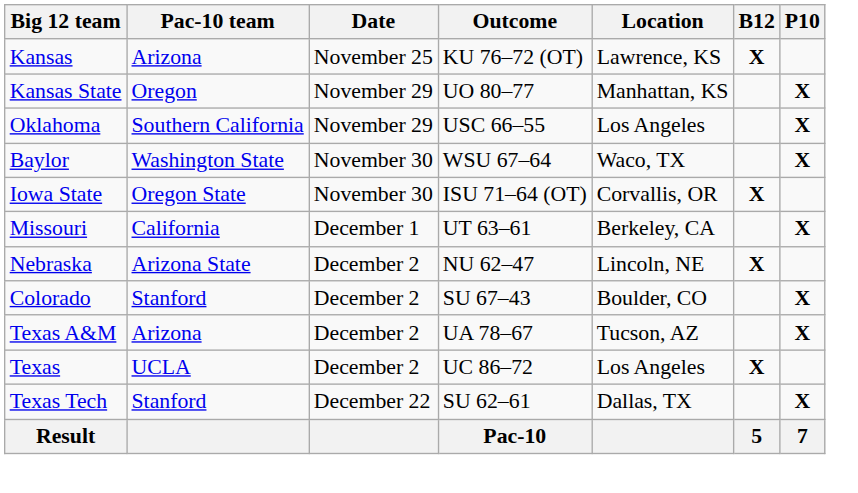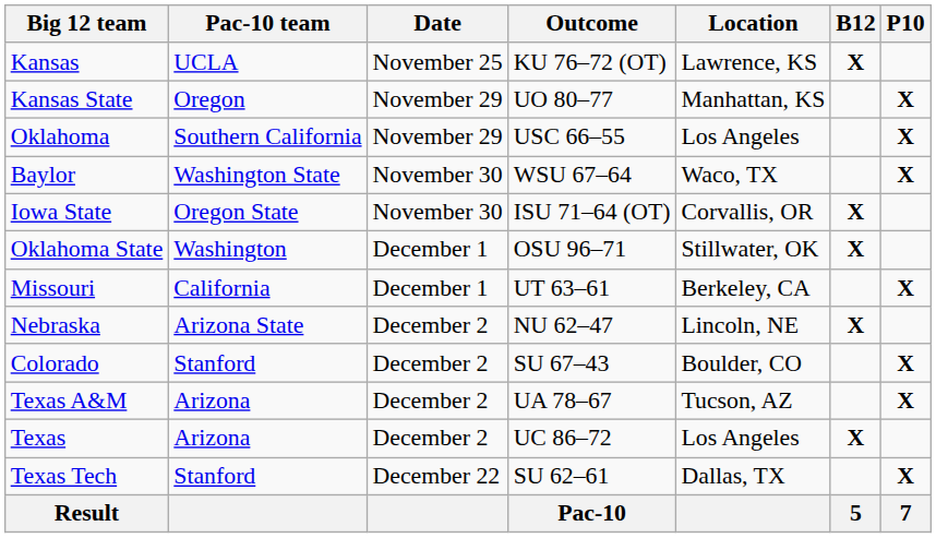 <table class="wikitable sortable">
 <tr>
 <th>Big 12 team</th>
 <th>Pac-10 team</th>
 <th>Date</th>
 <th>Outcome</th>
 <th>Location</th>
 <th>B12</th>
 <th>P10</th>
 </tr>
 <tr>
 <td><a href='#'>Kansas</a></td>
-<td><a href='#'>Arizona</a></td>
+<td><a href='#'>UCLA</a></td>
 <td>November 25</td>
 <td>KU 76–72 (OT)</td>
 <td>Lawrence, KS</td>
 <td align=center><strong>X</strong></td>
 <td></td>
 </tr>
 <tr>
 <td><a href='#'>Kansas State</a></td>
 <td><a href='#'>Oregon</a></td>
 <td>November 29</td>
 <td>UO 80–77</td>
 <td>Manhattan, KS</td>
 <td></td>
 <td align=center><strong>X</strong></td>
 </tr>
 <tr>
 <td><a href='#'>Oklahoma</a></td>
 <td><a href='#'>Southern California</a></td>
 <td>November 29</td>
 <td>USC 66–55</td>
 <td>Los Angeles</td>
 <td></td>
 <td align=center><strong>X</strong></td>
 </tr>
 <tr>
 <td><a href='#'>Baylor</a></td>
 <td><a href='#'>Washington State</a></td>
 <td>November 30</td>
 <td>WSU 67–64</td>
 <td>Waco, TX</td>
 <td></td>
 <td align=center><strong>X</strong></td>
 </tr>
 <tr>
 <td><a href='#'>Iowa State</a></td>
 <td><a href='#'>Oregon State</a></td>
 <td>November 30</td>
 <td>ISU 71–64 (OT)</td>
 <td>Corvallis, OR</td>
 <td align=center><strong>X</strong></td>
 <td></td>
 </tr>
 <tr>
+<td><a href='#'>Oklahoma State</a></td>
+<td><a href='#'>Washington</a></td>
+<td>December 1</td>
+<td>OSU 96–71</td>
+<td>Stillwater, OK</td>
+<td align=center><strong>X</strong></td>
+<td></td>
+</tr>
+<tr>
 <td><a href='#'>Missouri</a></td>
 <td><a href='#'>California</a></td>
 <td>December 1</td>
 <td>UT 63–61</td>
 <td>Berkeley, CA</td>
 <td></td>
 <td align=center><strong>X</strong></td>
 </tr>
 <tr>
 <td><a href='#'>Nebraska</a></td>
 <td><a href='#'>Arizona State</a></td>
 <td>December 2</td>
 <td>NU 62–47</td>
 <td>Lincoln, NE</td>
 <td align=center><strong>X</strong></td>
 <td></td>
 </tr>
 <tr>
 <td><a href='#'>Colorado</a></td>
 <td><a href='#'>Stanford</a></td>
 <td>December 2</td>
 <td>SU 67–43</td>
 <td>Boulder, CO</td>
 <td></td>
 <td align=center><strong>X</strong></td>
 </tr>
 <tr>
 <td><a href='#'>Texas A&M</a></td>
 <td><a href='#'>Arizona</a></td>
 <td>December 2</td>
 <td>UA 78–67</td>
 <td>Tucson, AZ</td>
 <td></td>
 <td align=center><strong>X</strong></td>
 </tr>
 <tr>
 <td><a href='#'>Texas</a></td>
-<td><a href='#'>UCLA</a></td>
+<td><a href='#'>Arizona</a></td>
 <td>December 2</td>
 <td>UC 86–72</td>
 <td>Los Angeles</td>
 <td align=center><strong>X</strong></td>
 <td></td>
 </tr>
 <tr>
 <td><a href='#'>Texas Tech</a></td>
 <td><a href='#'>Stanford</a></td>
 <td>December 22</td>
 <td>SU 62–61</td>
 <td>Dallas, TX</td>
 <td></td>
 <td align=center><strong>X</strong></td>
 </tr>
 <tr class="sortbottom">
 <th>Result</th>
 <th></th>
 <th></th>
 <th>Pac-10</th>
 <th></th>
 <th>5</th>
 <th>7</th>
 </tr>
 </table>
